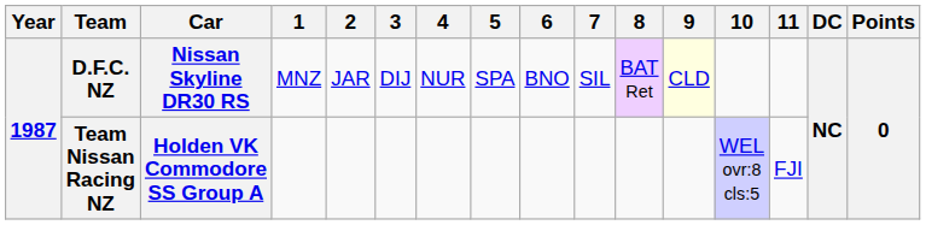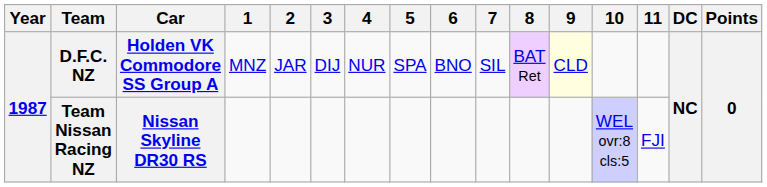 <table class="wikitable" style="text-align:center; font-size:95%">
 <tr>
 <th>Year</th>
 <th>Team</th>
 <th>Car</th>
 <th>1</th>
 <th>2</th>
 <th>3</th>
 <th>4</th>
 <th>5</th>
 <th>6</th>
 <th>7</th>
 <th>8</th>
 <th>9</th>
 <th>10</th>
 <th>11</th>
 <th>DC</th>
 <th>Points</th>
 </tr>
 <tr>
 <th rowspan=2><a href='#'>1987</a></th>
 <th> D.F.C. NZ</th>
-<th><a href='#'>Nissan Skyline DR30 RS</a></th>
+<th><a href='#'>Holden VK Commodore SS Group A</a></th>
 <td><a href='#'>MNZ</a></td>
 <td><a href='#'>JAR</a></td>
 <td><a href='#'>DIJ</a></td>
 <td><a href='#'>NUR</a></td>
 <td><a href='#'>SPA</a></td>
 <td><a href='#'>BNO</a></td>
 <td><a href='#'>SIL</a></td>
 <td style="background:#efcfff;"><a href='#'>BAT</a><br><small>Ret</small></td>
 <td style="background: lightyellow;"><a href='#'>CLD</a></td>
 <td></td>
 <td></td>
 <th rowspan=2>NC</th>
 <th rowspan=2>0</th>
 </tr>
 <tr>
 <th> Team Nissan Racing NZ</th>
-<th><a href='#'>Holden VK Commodore SS Group A</a></th>
+<th><a href='#'>Nissan Skyline DR30 RS</a></th>
 <td></td>
 <td></td>
 <td></td>
 <td></td>
 <td></td>
 <td></td>
 <td></td>
 <td></td>
 <td></td>
 <td style="background:#CFCFFF;"><a href='#'>WEL</a><br><small>ovr:8<br>cls:5</small></td>
 <td><a href='#'>FJI</a></td>
 </tr>
 </table>
